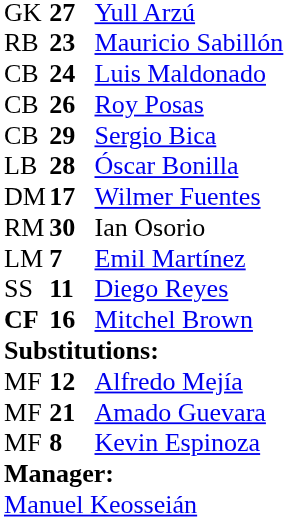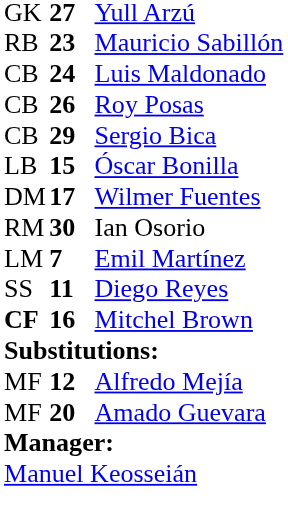 <table style = "font-size: 90%" cellspacing = "0" cellpadding = "0">
 <tr>
 <td colspan = 4></td>
 </tr>
 <tr>
 <th style="width:25px;"></th>
 <th style="width:25px;"></th>
 </tr>
 <tr>
 <td>GK</td>
 <td><strong>27</strong></td>
 <td> <a href='#'>Yull Arzú</a></td>
 </tr>
 <tr>
 <td>RB</td>
 <td><strong>23</strong></td>
 <td> <a href='#'>Mauricio Sabillón</a></td>
 </tr>
 <tr>
 <td>CB</td>
 <td><strong>24</strong></td>
 <td> <a href='#'>Luis Maldonado</a></td>
 </tr>
 <tr>
 <td>CB</td>
 <td><strong>26</strong></td>
 <td> <a href='#'>Roy Posas</a></td>
 </tr>
 <tr>
 <td>CB</td>
 <td><strong>29</strong></td>
 <td> <a href='#'>Sergio Bica</a></td>
 </tr>
 <tr>
 <td>LB</td>
-<td><strong>28</strong></td>
+<td><strong>15</strong></td>
 <td> <a href='#'>Óscar Bonilla</a></td>
 </tr>
 <tr>
 <td>DM</td>
 <td><strong>17</strong></td>
 <td> <a href='#'>Wilmer Fuentes</a></td>
 <td></td>
 <td></td>
 </tr>
 <tr>
 <td>RM</td>
 <td><strong>30</strong></td>
 <td> Ian Osorio</td>
 </tr>
 <tr>
 <td>LM</td>
 <td><strong>7</strong></td>
 <td> <a href='#'>Emil Martínez</a></td>
 <td></td>
 <td></td>
 </tr>
 <tr>
 <td>SS</td>
 <td><strong>11</strong></td>
 <td> <a href='#'>Diego Reyes</a></td>
 </tr>
 <tr>
 <td><strong>CF</strong></td>
 <td><strong>16</strong></td>
 <td> <a href='#'>Mitchel Brown</a></td>
 <td></td>
 <td></td>
 </tr>
 <tr>
 <td colspan = 3><strong>Substitutions:</strong></td>
 </tr>
 <tr>
 <td>MF</td>
 <td><strong>12</strong></td>
 <td> <a href='#'>Alfredo Mejía</a></td>
 <td></td>
 <td></td>
 </tr>
 <tr>
 <td>MF</td>
-<td><strong>21</strong></td>
+<td><strong>20</strong></td>
 <td> <a href='#'>Amado Guevara</a></td>
-<td></td>
-<td></td>
-</tr>
-<tr>
-<td>MF</td>
-<td><strong>8</strong></td>
-<td> <a href='#'>Kevin Espinoza</a></td>
 <td></td>
 <td></td>
 </tr>
 <tr>
 <td colspan = 3><strong>Manager:</strong></td>
 </tr>
 <tr>
 <td colspan = 3> <a href='#'>Manuel Keosseián</a></td>
 </tr>
 </table>
